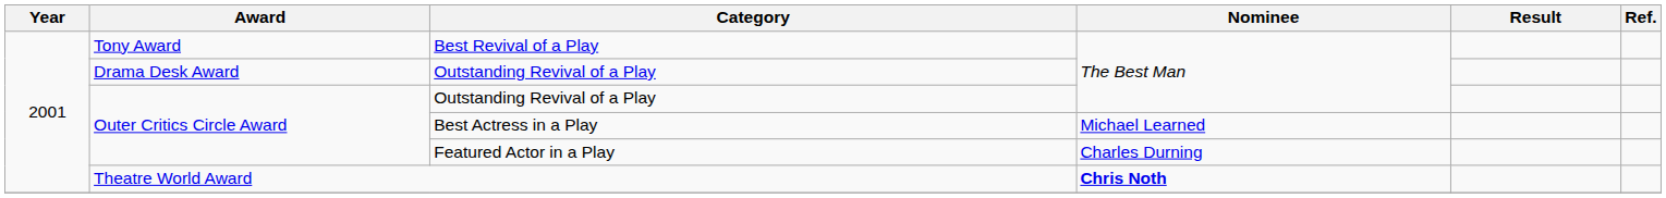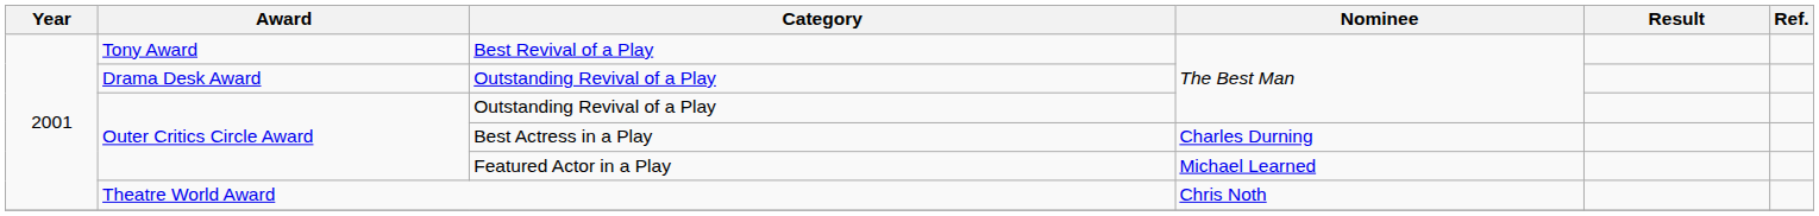 <table class="wikitable unsortable" style="width: 99%;">
 <tr>
 <th scope="col" style="width:5%;">Year</th>
 <th scope="col" style="width:20%;">Award</th>
 <th scope="col" style="width:38%;">Category</th>
 <th scope="col" style="width:22%;">Nominee</th>
 <th scope="col" style="width:10%;">Result</th>
 <th scope="col" style="width:2%;">Ref.</th>
 </tr>
 <tr>
 <td align="center", rowspan=6>2001</td>
 <td><a href='#'>Tony Award</a></td>
 <td><a href='#'>Best Revival of a Play</a></td>
 <td rowspan=3><em>The Best Man</em></td>
 <td></td>
 <td></td>
 </tr>
 <tr>
 <td><a href='#'>Drama Desk Award</a></td>
 <td><a href='#'>Outstanding Revival of a Play</a></td>
 <td></td>
 <td></td>
 </tr>
 <tr>
 <td rowspan=3><a href='#'>Outer Critics Circle Award</a></td>
 <td>Outstanding Revival of a Play</td>
 <td></td>
 <td></td>
 </tr>
 <tr>
 <td>Best Actress in a Play</td>
+<td><a href='#'>Charles Durning</a></td>
+<td></td>
+<td></td>
+</tr>
+<tr>
+<td>Featured Actor in a Play</td>
 <td><a href='#'>Michael Learned</a></td>
 <td></td>
 <td></td>
 </tr>
 <tr>
-<td>Featured Actor in a Play</td>
-<td><a href='#'>Charles Durning</a></td>
-<td></td>
-<td></td>
-</tr>
-<tr>
 <td colspan=2><a href='#'>Theatre World Award</a></td>
-<td><strong><a href='#'>Chris Noth</a></strong></td>
+<td><a href='#'>Chris Noth</a></td>
 <td></td>
 <td></td>
 </tr>
 <tr>
 </tr>
 </table>
